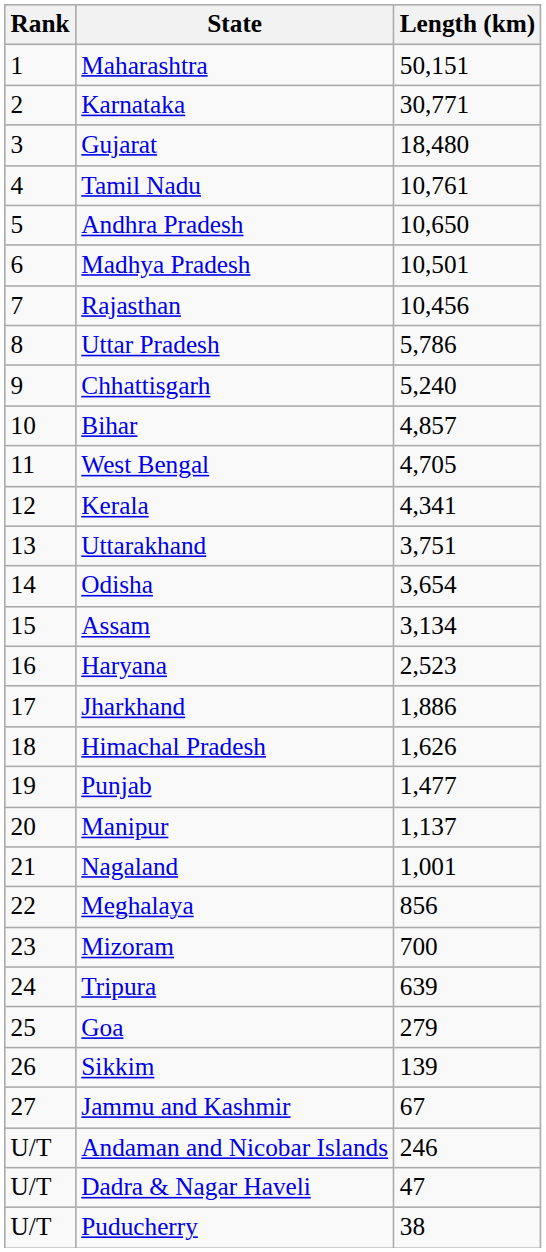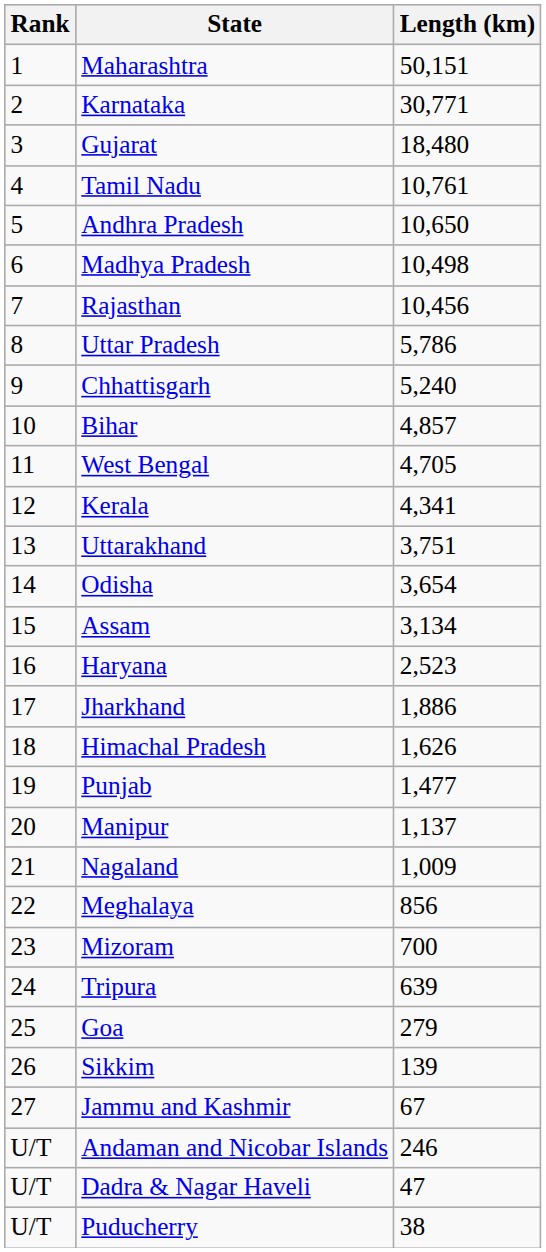 <table class="wikitable sortable">
 <tr>
 <th>Rank</th>
 <th>State</th>
 <th>Length (km)</th>
 </tr>
 <tr>
 <td>1</td>
 <td><a href='#'>Maharashtra</a></td>
 <td>50,151</td>
 </tr>
 <tr>
 <td>2</td>
 <td><a href='#'>Karnataka</a></td>
 <td>30,771</td>
 </tr>
 <tr>
 <td>3</td>
 <td><a href='#'>Gujarat</a></td>
 <td>18,480</td>
 </tr>
 <tr>
 <td>4</td>
 <td><a href='#'>Tamil Nadu</a></td>
 <td>10,761</td>
 </tr>
 <tr>
 <td>5</td>
 <td><a href='#'>Andhra Pradesh</a></td>
 <td>10,650</td>
 </tr>
 <tr>
 <td>6</td>
 <td><a href='#'>Madhya Pradesh</a></td>
-<td>10,501</td>
+<td>10,498</td>
 </tr>
 <tr>
 <td>7</td>
 <td><a href='#'>Rajasthan</a></td>
 <td>10,456</td>
 </tr>
 <tr>
 <td>8</td>
 <td><a href='#'>Uttar Pradesh</a></td>
 <td>5,786</td>
 </tr>
 <tr>
 <td>9</td>
 <td><a href='#'>Chhattisgarh</a></td>
 <td>5,240</td>
 </tr>
 <tr>
 <td>10</td>
 <td><a href='#'>Bihar</a></td>
 <td>4,857</td>
 </tr>
 <tr>
 <td>11</td>
 <td><a href='#'>West Bengal</a></td>
 <td>4,705</td>
 </tr>
 <tr>
 <td>12</td>
 <td><a href='#'>Kerala</a></td>
 <td>4,341</td>
 </tr>
 <tr>
 <td>13</td>
 <td><a href='#'>Uttarakhand</a></td>
 <td>3,751</td>
 </tr>
 <tr>
 <td>14</td>
 <td><a href='#'>Odisha</a></td>
 <td>3,654</td>
 </tr>
 <tr>
 <td>15</td>
 <td><a href='#'>Assam</a></td>
 <td>3,134</td>
 </tr>
 <tr>
 <td>16</td>
 <td><a href='#'>Haryana</a></td>
 <td>2,523</td>
 </tr>
 <tr>
 <td>17</td>
 <td><a href='#'>Jharkhand</a></td>
 <td>1,886</td>
 </tr>
 <tr>
 <td>18</td>
 <td><a href='#'>Himachal Pradesh</a></td>
 <td>1,626</td>
 </tr>
 <tr>
 <td>19</td>
 <td><a href='#'>Punjab</a></td>
 <td>1,477</td>
 </tr>
 <tr>
 <td>20</td>
 <td><a href='#'>Manipur</a></td>
 <td>1,137</td>
 </tr>
 <tr>
 <td>21</td>
 <td><a href='#'>Nagaland</a></td>
-<td>1,001</td>
+<td>1,009</td>
 </tr>
 <tr>
 <td>22</td>
 <td><a href='#'>Meghalaya</a></td>
 <td>856</td>
 </tr>
 <tr>
 <td>23</td>
 <td><a href='#'>Mizoram</a></td>
 <td>700</td>
 </tr>
 <tr>
 <td>24</td>
 <td><a href='#'>Tripura</a></td>
 <td>639</td>
 </tr>
 <tr>
 <td>25</td>
 <td><a href='#'>Goa</a></td>
 <td>279</td>
 </tr>
 <tr>
 <td>26</td>
 <td><a href='#'>Sikkim</a></td>
 <td>139</td>
 </tr>
 <tr>
 <td>27</td>
 <td><a href='#'>Jammu and Kashmir</a></td>
 <td>67</td>
 </tr>
 <tr>
 <td>U/T</td>
 <td><a href='#'>Andaman and Nicobar Islands</a></td>
 <td>246</td>
 </tr>
 <tr>
 <td>U/T</td>
 <td><a href='#'>Dadra & Nagar Haveli</a></td>
 <td>47</td>
 </tr>
 <tr>
 <td>U/T</td>
 <td><a href='#'>Puducherry</a></td>
 <td>38</td>
 </tr>
 </table>
